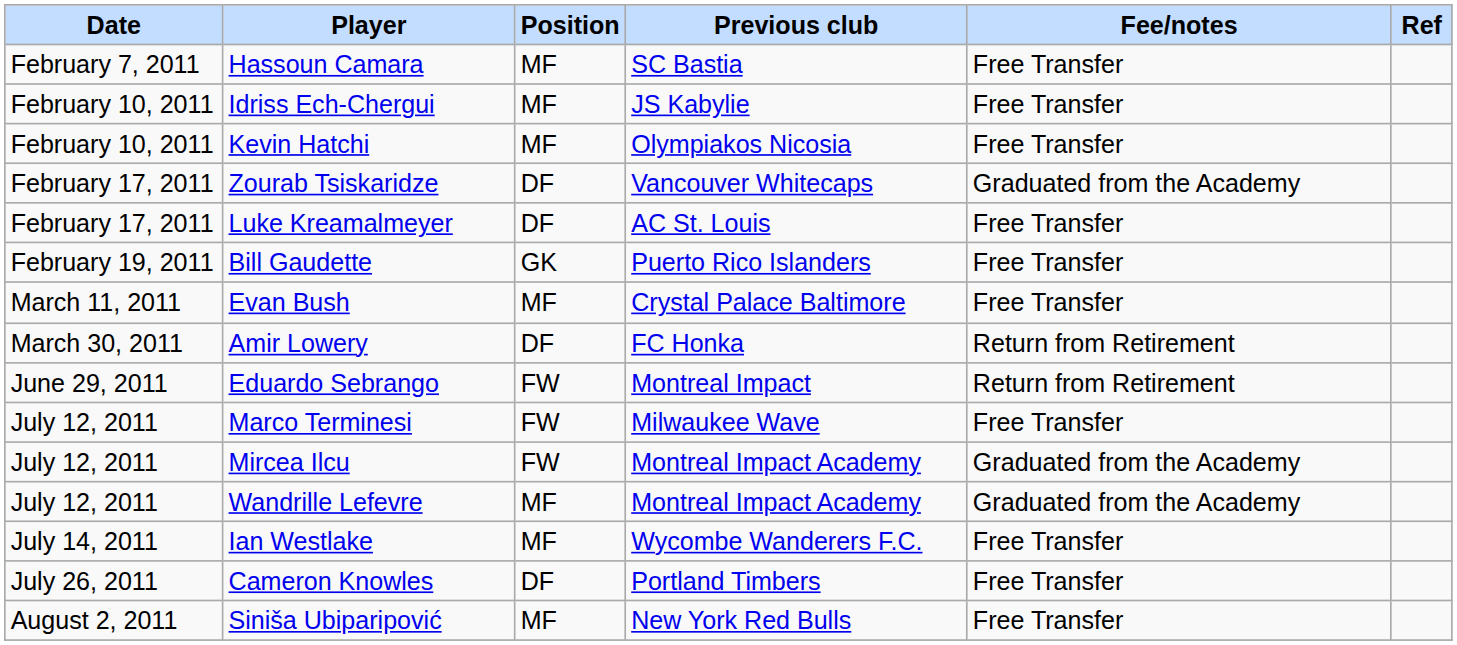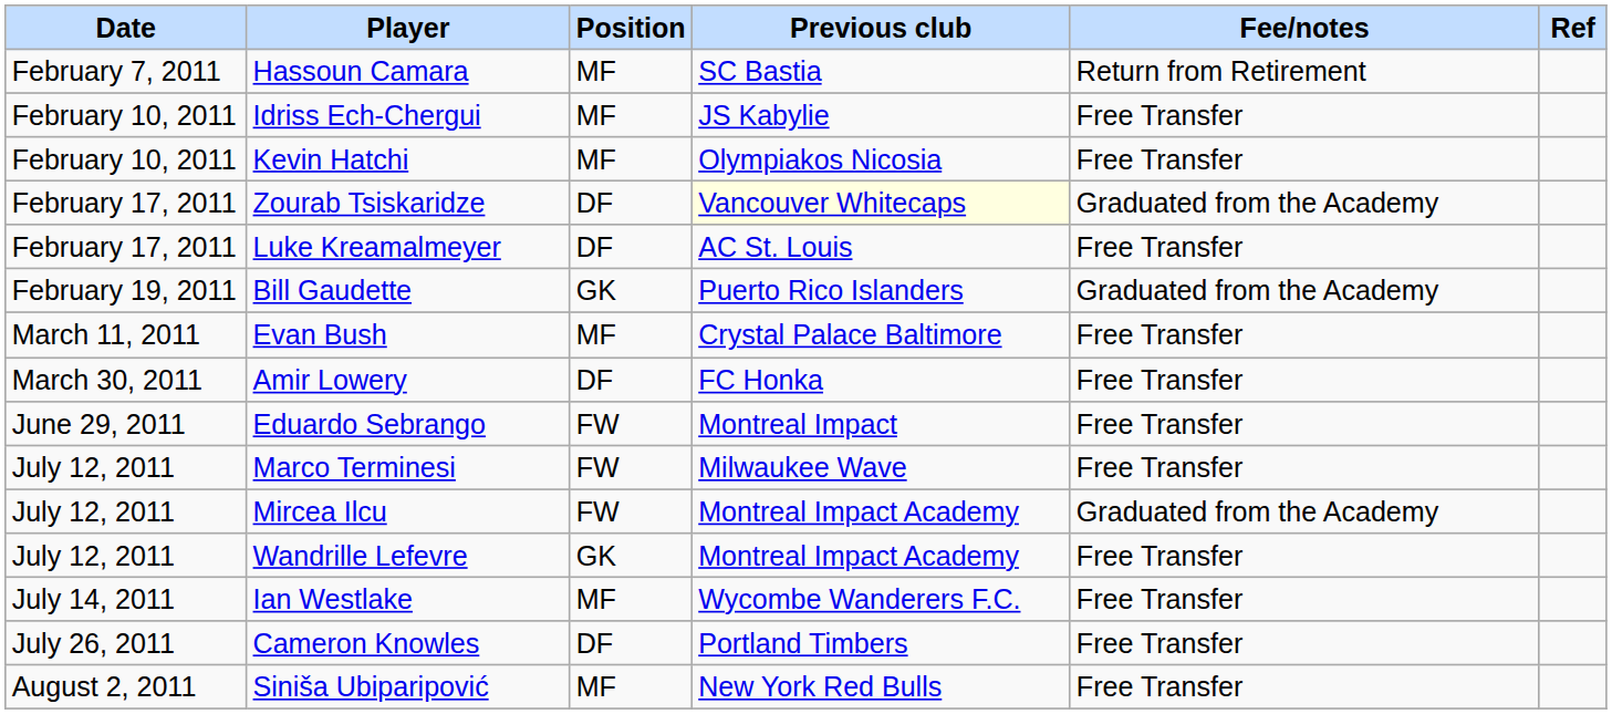 <table class="wikitable" style="text-align:left; font-size:95%;">
 <tr>
 <th style="background:#c2ddff; width:125px;">Date</th>
 <th style="background:#c2ddff; width:170px;">Player</th>
 <th style="background:#c2ddff; width:50px;">Position</th>
 <th style="background:#c2ddff; width:200px;">Previous club</th>
 <th style="background:#c2ddff; width:250px;">Fee/notes</th>
 <th style="background:#c2ddff; width:30px;">Ref</th>
 </tr>
 <tr>
 <td>February 7, 2011</td>
 <td> <a href='#'>Hassoun Camara</a></td>
 <td>MF</td>
 <td> <a href='#'>SC Bastia</a></td>
-<td>Free Transfer</td>
+<td>Return from Retirement</td>
 <td></td>
 </tr>
 <tr>
 <td>February 10, 2011</td>
 <td> <a href='#'>Idriss Ech-Chergui</a></td>
 <td>MF</td>
 <td> <a href='#'>JS Kabylie</a></td>
 <td>Free Transfer</td>
 <td></td>
 </tr>
 <tr>
 <td>February 10, 2011</td>
 <td> <a href='#'>Kevin Hatchi</a></td>
 <td>MF</td>
 <td> <a href='#'>Olympiakos Nicosia</a></td>
 <td>Free Transfer</td>
 <td></td>
 </tr>
 <tr>
 <td>February 17, 2011</td>
 <td> <a href='#'>Zourab Tsiskaridze</a></td>
 <td>DF</td>
-<td> <a href='#'>Vancouver Whitecaps</a></td>
+<td style="background: lightyellow;"> <a href='#'>Vancouver Whitecaps</a></td>
 <td>Graduated from the Academy</td>
 <td></td>
 </tr>
 <tr>
 <td>February 17, 2011</td>
 <td> <a href='#'>Luke Kreamalmeyer</a></td>
 <td>DF</td>
 <td> <a href='#'>AC St. Louis</a></td>
 <td>Free Transfer</td>
 <td></td>
 </tr>
 <tr>
 <td>February 19, 2011</td>
 <td> <a href='#'>Bill Gaudette</a></td>
 <td>GK</td>
 <td> <a href='#'>Puerto Rico Islanders</a></td>
-<td>Free Transfer</td>
+<td>Graduated from the Academy</td>
 <td></td>
 </tr>
 <tr>
 <td>March 11, 2011</td>
 <td> <a href='#'>Evan Bush</a></td>
 <td>MF</td>
 <td> <a href='#'>Crystal Palace Baltimore</a></td>
 <td>Free Transfer</td>
 <td></td>
 </tr>
 <tr>
 <td>March 30, 2011</td>
 <td> <a href='#'>Amir Lowery</a></td>
 <td>DF</td>
 <td> <a href='#'>FC Honka</a></td>
-<td>Return from Retirement</td>
+<td>Free Transfer</td>
 <td></td>
 </tr>
 <tr>
 <td>June 29, 2011</td>
 <td> <a href='#'>Eduardo Sebrango</a></td>
 <td>FW</td>
 <td> <a href='#'>Montreal Impact</a></td>
-<td>Return from Retirement</td>
+<td>Free Transfer</td>
 <td></td>
 </tr>
 <tr>
 <td>July 12, 2011</td>
 <td> <a href='#'>Marco Terminesi</a></td>
 <td>FW</td>
 <td> <a href='#'>Milwaukee Wave</a></td>
 <td>Free Transfer</td>
 <td></td>
 </tr>
 <tr>
 <td>July 12, 2011</td>
 <td> <a href='#'>Mircea Ilcu</a></td>
 <td>FW</td>
 <td> <a href='#'>Montreal Impact Academy</a></td>
 <td>Graduated from the Academy</td>
 <td></td>
 </tr>
 <tr>
 <td>July 12, 2011</td>
 <td> <a href='#'>Wandrille Lefevre</a></td>
-<td>MF</td>
+<td>GK</td>
 <td> <a href='#'>Montreal Impact Academy</a></td>
-<td>Graduated from the Academy</td>
+<td>Free Transfer</td>
 <td></td>
 </tr>
 <tr>
 <td>July 14, 2011</td>
 <td> <a href='#'>Ian Westlake</a></td>
 <td>MF</td>
 <td> <a href='#'>Wycombe Wanderers F.C.</a></td>
 <td>Free Transfer</td>
 <td></td>
 </tr>
 <tr>
 <td>July 26, 2011</td>
 <td> <a href='#'>Cameron Knowles</a></td>
 <td>DF</td>
 <td> <a href='#'>Portland Timbers</a></td>
 <td>Free Transfer</td>
 <td></td>
 </tr>
 <tr>
 <td>August 2, 2011</td>
 <td> <a href='#'>Siniša Ubiparipović</a></td>
 <td>MF</td>
 <td> <a href='#'>New York Red Bulls</a></td>
 <td>Free Transfer</td>
 <td></td>
 </tr>
 </table>
